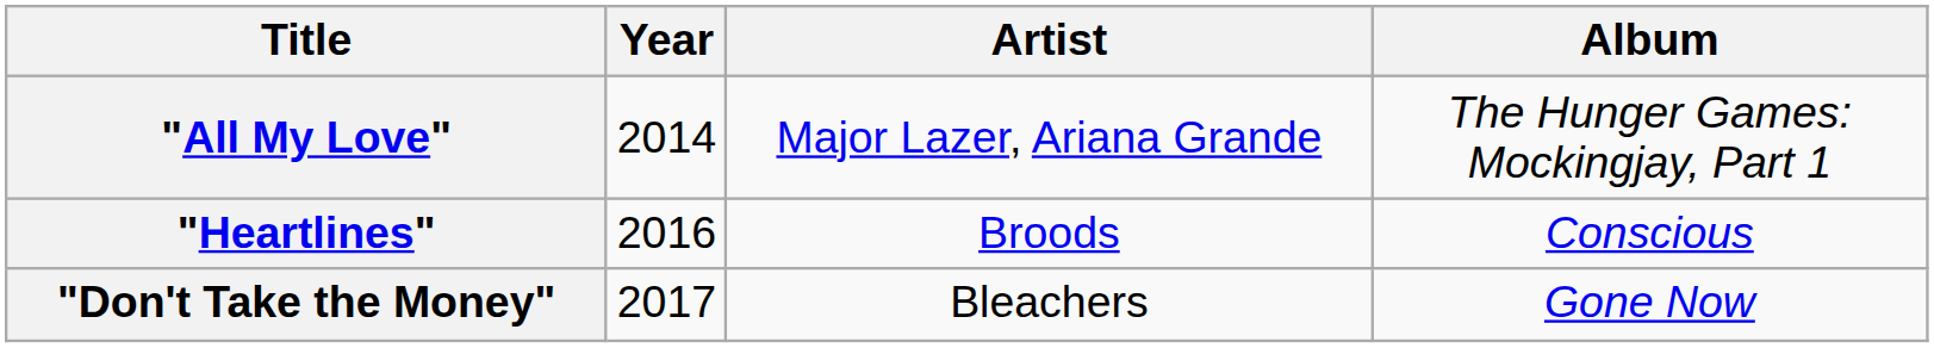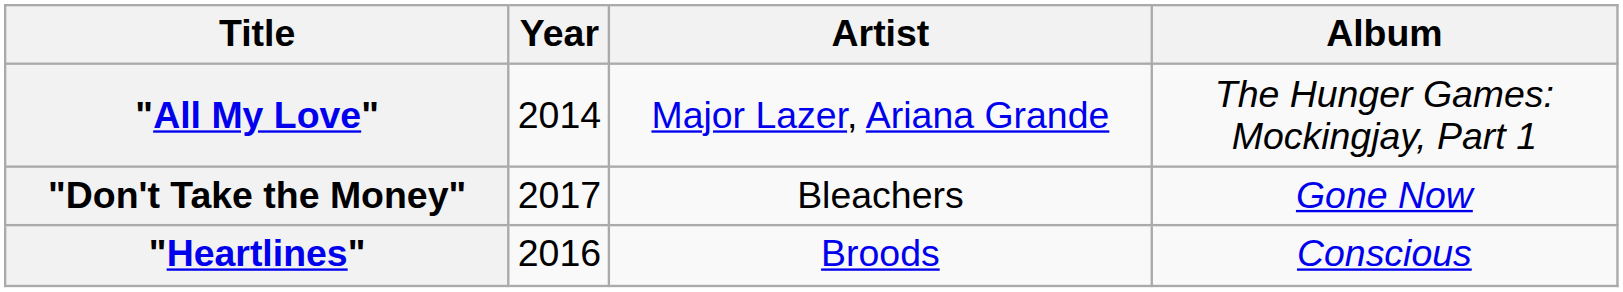 <table class="wikitable plainrowheaders" style="text-align:center;">
 <tr>
 <th scope="col" style="width:13em;">Title</th>
 <th scope="col">Year</th>
 <th scope="col" style="width:14em;">Artist</th>
 <th scope="col" style="width:12em;">Album</th>
 </tr>
 <tr>
 <th scope="row">"<a href='#'>All My Love</a>"</th>
 <td>2014</td>
 <td><a href='#'>Major Lazer</a>, <a href='#'>Ariana Grande</a></td>
 <td><em>The Hunger Games:<br> Mockingjay, Part 1</em></td>
 </tr>
 <tr>
+<th scope="row">"Don't Take the Money"</th>
+<td>2017</td>
+<td>Bleachers</td>
+<td><em><a href='#'>Gone Now</a></em></td>
+</tr>
+<tr>
 <th scope="row">"<a href='#'>Heartlines</a>"</th>
 <td>2016</td>
 <td><a href='#'>Broods</a></td>
 <td><em><a href='#'>Conscious</a></em></td>
 </tr>
-<tr>
-<th scope="row">"Don't Take the Money"</th>
-<td>2017</td>
-<td>Bleachers</td>
-<td><em><a href='#'>Gone Now</a></em></td>
-</tr>
 </table>
